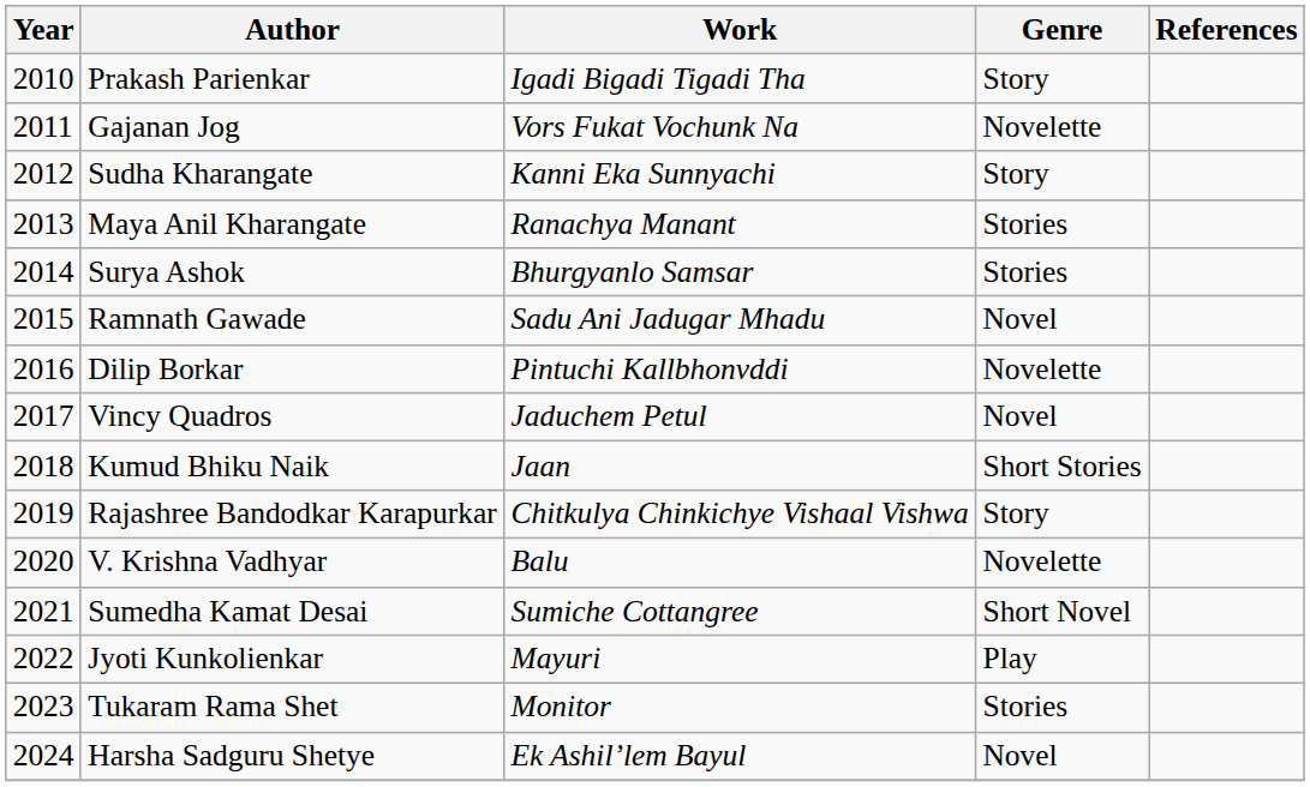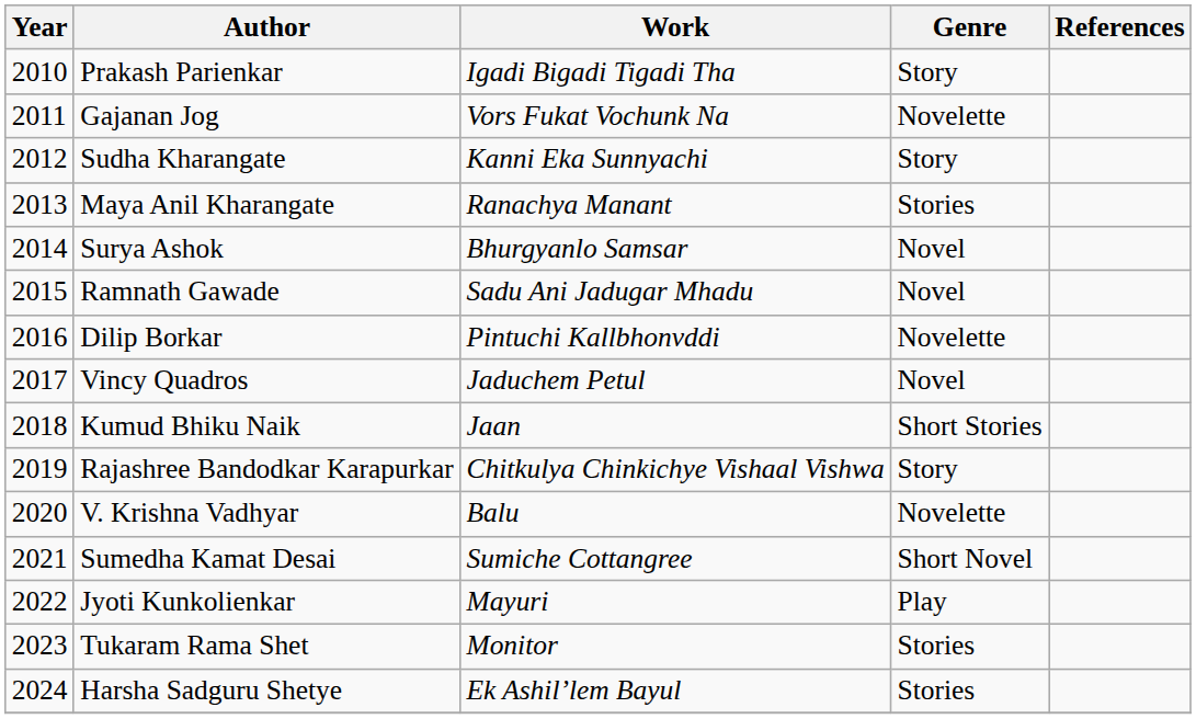 <table class="wikitable sortable">
 <tr>
 <th>Year</th>
 <th>Author</th>
 <th>Work</th>
 <th>Genre</th>
 <th class="unsortable">References</th>
 </tr>
 <tr>
 <td>2010</td>
 <td>Prakash Parienkar</td>
 <td><em>Igadi Bigadi Tigadi Tha</em></td>
 <td>Story</td>
 <td></td>
 </tr>
 <tr>
 <td>2011</td>
 <td>Gajanan Jog</td>
 <td><em>Vors Fukat Vochunk Na</em></td>
 <td>Novelette</td>
 <td></td>
 </tr>
 <tr>
 <td>2012</td>
 <td>Sudha Kharangate</td>
 <td><em>Kanni Eka Sunnyachi</em></td>
 <td>Story</td>
 <td></td>
 </tr>
 <tr>
 <td>2013</td>
 <td>Maya Anil Kharangate</td>
 <td><em>Ranachya Manant</em></td>
 <td>Stories</td>
 <td></td>
 </tr>
 <tr>
 <td>2014</td>
 <td>Surya Ashok</td>
 <td><em>Bhurgyanlo Samsar</em></td>
-<td>Stories</td>
+<td>Novel</td>
 <td></td>
 </tr>
 <tr>
 <td>2015</td>
 <td>Ramnath Gawade</td>
 <td><em>Sadu Ani Jadugar Mhadu</em></td>
 <td>Novel</td>
 <td></td>
 </tr>
 <tr>
 <td>2016</td>
 <td>Dilip Borkar</td>
 <td><em>Pintuchi Kallbhonvddi</em></td>
 <td>Novelette</td>
 <td></td>
 </tr>
 <tr>
 <td>2017</td>
 <td>Vincy Quadros</td>
 <td><em>Jaduchem Petul</em></td>
 <td>Novel</td>
 <td></td>
 </tr>
 <tr>
 <td>2018</td>
 <td>Kumud Bhiku Naik</td>
 <td><em>Jaan</em></td>
 <td>Short Stories</td>
 <td></td>
 </tr>
 <tr>
 <td>2019</td>
 <td>Rajashree Bandodkar Karapurkar</td>
 <td><em>Chitkulya Chinkichye Vishaal Vishwa</em></td>
 <td>Story</td>
 <td></td>
 </tr>
 <tr>
 <td>2020</td>
 <td>V. Krishna Vadhyar</td>
 <td><em>Balu</em></td>
 <td>Novelette</td>
 <td></td>
 </tr>
 <tr>
 <td>2021</td>
 <td>Sumedha Kamat Desai</td>
 <td><em>Sumiche Cottangree</em></td>
 <td>Short Novel</td>
 <td></td>
 </tr>
 <tr>
 <td>2022</td>
 <td>Jyoti Kunkolienkar</td>
 <td><em>Mayuri</em></td>
 <td>Play</td>
 <td></td>
 </tr>
 <tr>
 <td>2023</td>
 <td>Tukaram Rama Shet</td>
 <td><em>Monitor</em></td>
 <td>Stories</td>
 <td></td>
 </tr>
 <tr>
 <td>2024</td>
 <td>Harsha Sadguru Shetye</td>
 <td><em>Ek Ashil’lem Bayul</em></td>
-<td>Novel</td>
+<td>Stories</td>
 <td></td>
 </tr>
 <tr>
 </tr>
 </table>
